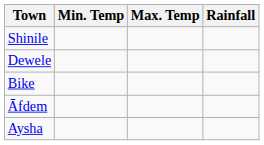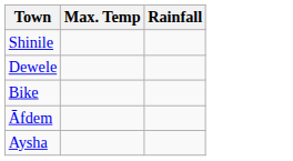 <table class="wikitable">
 <tr>
 <th>Town</th>
-<th>Min. Temp</th>
 <th>Max. Temp</th>
 <th>Rainfall</th>
 </tr>
 <tr>
 <td><a href='#'>Shinile</a></td>
 <td align=center></td>
 <td align=center></td>
-<td align=center></td>
 </tr>
 <tr>
 <td><a href='#'>Dewele</a></td>
-<td align=center></td>
 <td align=center></td>
 <td align=center></td>
 </tr>
 <tr>
 <td><a href='#'>Bike</a></td>
 <td align=center></td>
 <td align=center></td>
-<td align=center></td>
 </tr>
 <tr>
 <td><a href='#'>Āfdem</a></td>
-<td align=center></td>
 <td align=center></td>
 <td align=center></td>
 </tr>
 <tr>
 <td><a href='#'>Aysha</a></td>
 <td align=center></td>
 <td align=center></td>
-<td align=center></td>
 </tr>
 </table>
